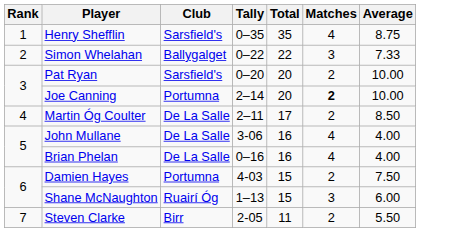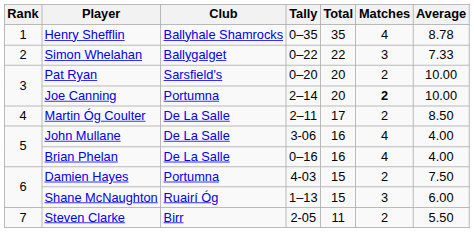 <table class="wikitable">
 <tr>
 <th>Rank</th>
 <th>Player</th>
 <th>Club</th>
 <th>Tally</th>
 <th>Total</th>
 <th>Matches</th>
 <th>Average</th>
 </tr>
 <tr>
 <td rowspan="1" style="text-align:center">1</td>
 <td><a href='#'>Henry Shefflin</a></td>
-<td><a href='#'>Sarsfield's</a></td>
+<td><a href='#'>Ballyhale Shamrocks</a></td>
 <td style="text-align:center">0–35</td>
 <td style="text-align:center">35</td>
 <td style="text-align:center">4</td>
-<td style="text-align:center">8.75</td>
+<td style="text-align:center">8.78</td>
 </tr>
 <tr>
 <td rowspan="1" style="text-align:center">2</td>
 <td><a href='#'>Simon Whelahan</a></td>
 <td><a href='#'>Ballygalget</a></td>
 <td style="text-align:center">0–22</td>
 <td style="text-align:center">22</td>
 <td style="text-align:center">3</td>
 <td style="text-align:center">7.33</td>
 </tr>
 <tr>
 <td rowspan="2" style="text-align:center">3</td>
 <td><a href='#'>Pat Ryan</a></td>
 <td><a href='#'>Sarsfield's</a></td>
 <td style="text-align:center">0–20</td>
 <td style="text-align:center">20</td>
 <td style="text-align:center">2</td>
 <td style="text-align:center">10.00</td>
 </tr>
 <tr>
 <td><a href='#'>Joe Canning</a></td>
 <td><a href='#'>Portumna</a></td>
 <td style="text-align:center">2–14</td>
 <td style="text-align:center">20</td>
 <td style="text-align:center"><strong>2</strong></td>
 <td style="text-align:center">10.00</td>
 </tr>
 <tr>
 <td rowspan="1" style="text-align:center">4</td>
 <td><a href='#'>Martin Óg Coulter</a></td>
 <td><a href='#'>De La Salle</a></td>
 <td style="text-align:center">2–11</td>
 <td style="text-align:center">17</td>
 <td style="text-align:center">2</td>
 <td style="text-align:center">8.50</td>
 </tr>
 <tr>
 <td rowspan="2" style="text-align:center">5</td>
 <td><a href='#'>John Mullane</a></td>
 <td><a href='#'>De La Salle</a></td>
 <td style="text-align:center">3-06</td>
 <td style="text-align:center">16</td>
 <td style="text-align:center">4</td>
 <td style="text-align:center">4.00</td>
 </tr>
 <tr>
 <td><a href='#'>Brian Phelan</a></td>
 <td><a href='#'>De La Salle</a></td>
 <td style="text-align:center">0–16</td>
 <td style="text-align:center">16</td>
 <td style="text-align:center">4</td>
 <td style="text-align:center">4.00</td>
 </tr>
 <tr>
 <td rowspan="2" style="text-align:center">6</td>
 <td><a href='#'>Damien Hayes</a></td>
 <td><a href='#'>Portumna</a></td>
 <td style="text-align:center">4-03</td>
 <td style="text-align:center">15</td>
 <td style="text-align:center">2</td>
 <td style="text-align:center">7.50</td>
 </tr>
 <tr>
 <td><a href='#'>Shane McNaughton</a></td>
 <td><a href='#'>Ruairí Óg</a></td>
 <td style="text-align:center">1–13</td>
 <td style="text-align:center">15</td>
 <td style="text-align:center">3</td>
 <td style="text-align:center">6.00</td>
 </tr>
 <tr>
 <td rowspan="1" style="text-align:center">7</td>
 <td><a href='#'>Steven Clarke</a></td>
 <td><a href='#'>Birr</a></td>
 <td style="text-align:center">2-05</td>
 <td style="text-align:center">11</td>
 <td style="text-align:center">2</td>
 <td style="text-align:center">5.50</td>
 </tr>
 </table>
